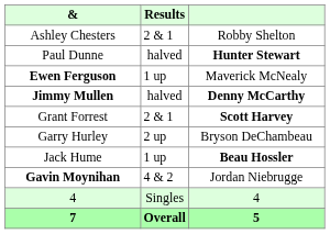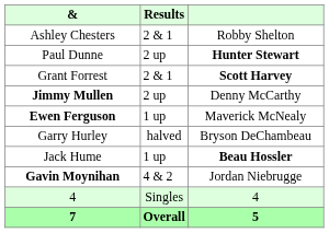 <table border="1" cellpadding="3" style="border-collapse: collapse; text-align:center;">
 <tr style="background:#ddffdd;">
 <th width=160> & </th>
 <th>Results</th>
 <th width=160></th>
 </tr>
 <tr>
 <td>Ashley Chesters</td>
 <td align=left> 2 & 1</td>
 <td>Robby Shelton</td>
 </tr>
 <tr>
 <td>Paul Dunne</td>
-<td>halved</td>
+<td align=left> 2 up</td>
 <td><strong>Hunter Stewart</strong></td>
+</tr>
+<tr>
+<td>Grant Forrest</td>
+<td align=left> 2 & 1</td>
+<td><strong>Scott Harvey</strong></td>
+</tr>
+<tr>
+<td><strong>Jimmy Mullen</strong></td>
+<td align=left> 2 up</td>
+<td>Denny McCarthy</td>
 </tr>
 <tr>
 <td><strong>Ewen Ferguson</strong></td>
 <td align=left> 1 up</td>
 <td>Maverick McNealy</td>
 </tr>
 <tr>
-<td><strong>Jimmy Mullen</strong></td>
+<td>Garry Hurley</td>
 <td>halved</td>
-<td><strong>Denny McCarthy</strong></td>
-</tr>
-<tr>
-<td>Grant Forrest</td>
-<td align=left> 2 & 1</td>
-<td><strong>Scott Harvey</strong></td>
-</tr>
-<tr>
-<td>Garry Hurley</td>
-<td align=left> 2 up</td>
 <td>Bryson DeChambeau</td>
 </tr>
 <tr>
 <td>Jack Hume</td>
 <td align=left> 1 up</td>
 <td><strong>Beau Hossler</strong></td>
 </tr>
 <tr>
 <td><strong>Gavin Moynihan</strong></td>
 <td align=left> 4 & 2</td>
 <td>Jordan Niebrugge</td>
 </tr>
 <tr style="background:#ddffdd;">
 <td>4</td>
 <td>Singles</td>
 <td>4</td>
 </tr>
 <tr style="background:#aaffaa;">
 <th>7</th>
 <th>Overall</th>
 <th>5</th>
 </tr>
 </table>
